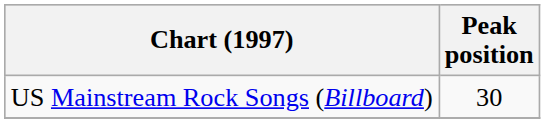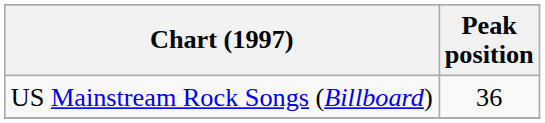 <table class="wikitable sortable">
 <tr>
 <th>Chart (1997)</th>
 <th>Peak<br>position</th>
 </tr>
 <tr>
 <td>US <a href='#'>Mainstream Rock Songs</a> (<em><a href='#'>Billboard</a></em>)</td>
-<td align="center">30</td>
+<td align="center">36</td>
 </tr>
 <tr>
 </tr>
 </table>
